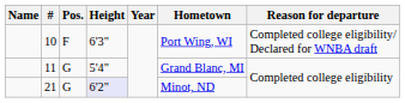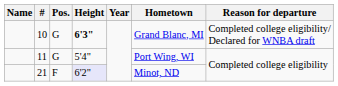 <table class="wikitable sortable" border="1">
 <tr>
 <th>Name</th>
 <th>#</th>
 <th>Pos.</th>
 <th>Height</th>
 <th>Year</th>
 <th>Hometown</th>
 <th class="unsortable">Reason for departure</th>
 </tr>
 <tr>
 <td></td>
 <td>10</td>
-<td>F</td>
-<td>6'3"</td>
+<td>G</td>
+<td><strong>6'3"</strong></td>
 <td rowspan=3></td>
-<td><a href='#'>Port Wing, WI</a></td>
+<td><a href='#'>Grand Blanc, MI</a></td>
 <td>Completed college eligibility/<br>Declared for <a href='#'>WNBA draft</a></td>
 </tr>
 <tr>
 <td></td>
 <td>11</td>
 <td>G</td>
 <td>5'4"</td>
-<td><a href='#'>Grand Blanc, MI</a></td>
+<td><a href='#'>Port Wing, WI</a></td>
 <td rowspan=2>Completed college eligibility</td>
 </tr>
 <tr>
 <td></td>
 <td>21</td>
-<td>G</td>
+<td>F</td>
 <td style="background: lavender;">6'2"</td>
 <td><a href='#'>Minot, ND</a></td>
 </tr>
 </table>
